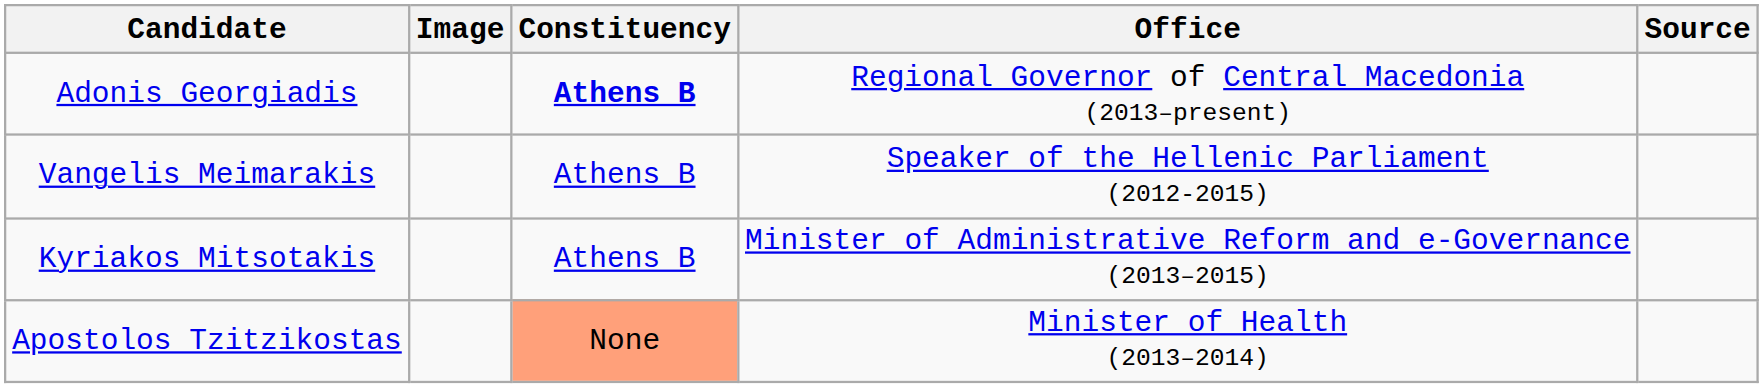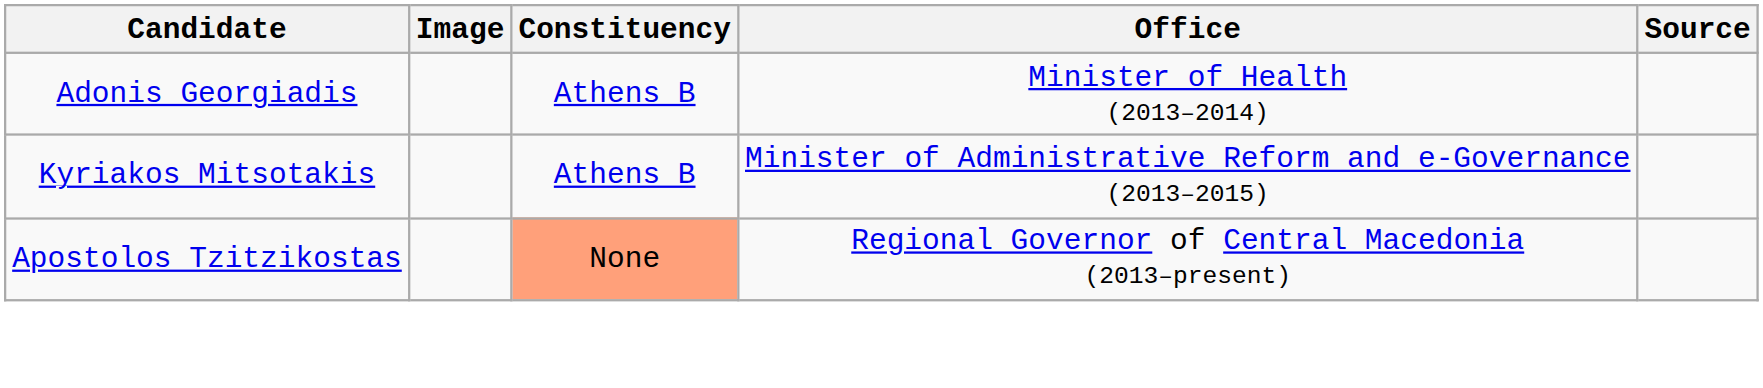 <table class ="wikitable">
 <tr>
 <th>Candidate</th>
 <th>Image</th>
 <th>Constituency</th>
 <th>Office</th>
 <th>Source</th>
 </tr>
 <tr style="text-align: center;"  |>
 <td><a href='#'>Adonis Georgiadis</a></td>
 <td></td>
-<td><strong><a href='#'>Athens B</a></strong></td>
-<td><a href='#'>Regional Governor</a> of <a href='#'>Central Macedonia</a><br><small>(2013–present)</small></td>
-<td></td>
-</tr>
-<tr style="text-align: center;"  |>
-<td><a href='#'>Vangelis Meimarakis</a></td>
-<td></td>
 <td><a href='#'>Athens B</a></td>
-<td><a href='#'>Speaker of the Hellenic Parliament</a><br><small>(2012-2015)</small></td>
+<td><a href='#'>Minister of Health</a><br><small>(2013–2014)</small></td>
 <td></td>
 </tr>
 <tr style="text-align: center;"  |>
 <td><a href='#'>Kyriakos Mitsotakis</a></td>
 <td></td>
 <td><a href='#'>Athens B</a></td>
 <td><a href='#'>Minister of Administrative Reform and e-Governance</a><br><small>(2013–2015)</small></td>
 <td></td>
 </tr>
 <tr style="text-align: center;"  |>
 <td><a href='#'>Apostolos Tzitzikostas</a></td>
 <td></td>
 <td style="background: lightsalmon;">None</td>
-<td><a href='#'>Minister of Health</a><br><small>(2013–2014)</small></td>
+<td><a href='#'>Regional Governor</a> of <a href='#'>Central Macedonia</a><br><small>(2013–present)</small></td>
 <td></td>
 </tr>
 </table>
